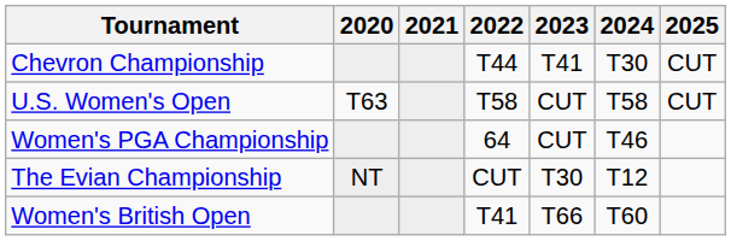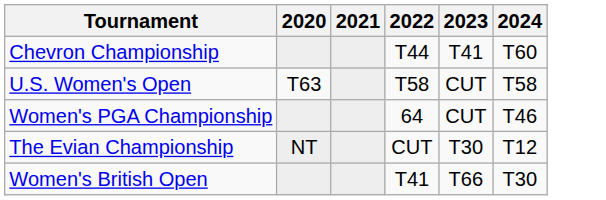 <table class="wikitable" style="font-size:95%;text-align:center;">
 <tr>
 <th>Tournament</th>
 <th>2020</th>
 <th>2021</th>
 <th>2022</th>
 <th>2023</th>
 <th>2024</th>
-<th>2025</th>
 </tr>
 <tr>
 <td align=left><a href='#'>Chevron Championship</a></td>
 <td style="background:#eeeeee;"></td>
 <td style="background:#eeeeee;"></td>
 <td>T44</td>
 <td>T41</td>
-<td>T30</td>
-<td>CUT</td>
+<td>T60</td>
 </tr>
 <tr>
 <td align=left><a href='#'>U.S. Women's Open</a></td>
 <td>T63</td>
 <td style="background:#eeeeee;"></td>
 <td>T58</td>
 <td>CUT</td>
 <td>T58</td>
-<td>CUT</td>
 </tr>
 <tr>
 <td align=left><a href='#'>Women's PGA Championship</a></td>
 <td style="background:#eeeeee;"></td>
 <td style="background:#eeeeee;"></td>
 <td>64</td>
 <td>CUT</td>
 <td>T46</td>
-<td></td>
 </tr>
 <tr>
 <td align=left><a href='#'>The Evian Championship</a></td>
 <td style="background:#eeeeee;">NT</td>
 <td style="background:#eeeeee;"></td>
 <td>CUT</td>
 <td>T30</td>
 <td>T12</td>
-<td></td>
 </tr>
 <tr>
 <td align=left><a href='#'>Women's British Open</a></td>
 <td style="background:#eeeeee;"></td>
 <td style="background:#eeeeee;"></td>
 <td>T41</td>
 <td>T66</td>
-<td>T60</td>
-<td></td>
+<td>T30</td>
 </tr>
 </table>
